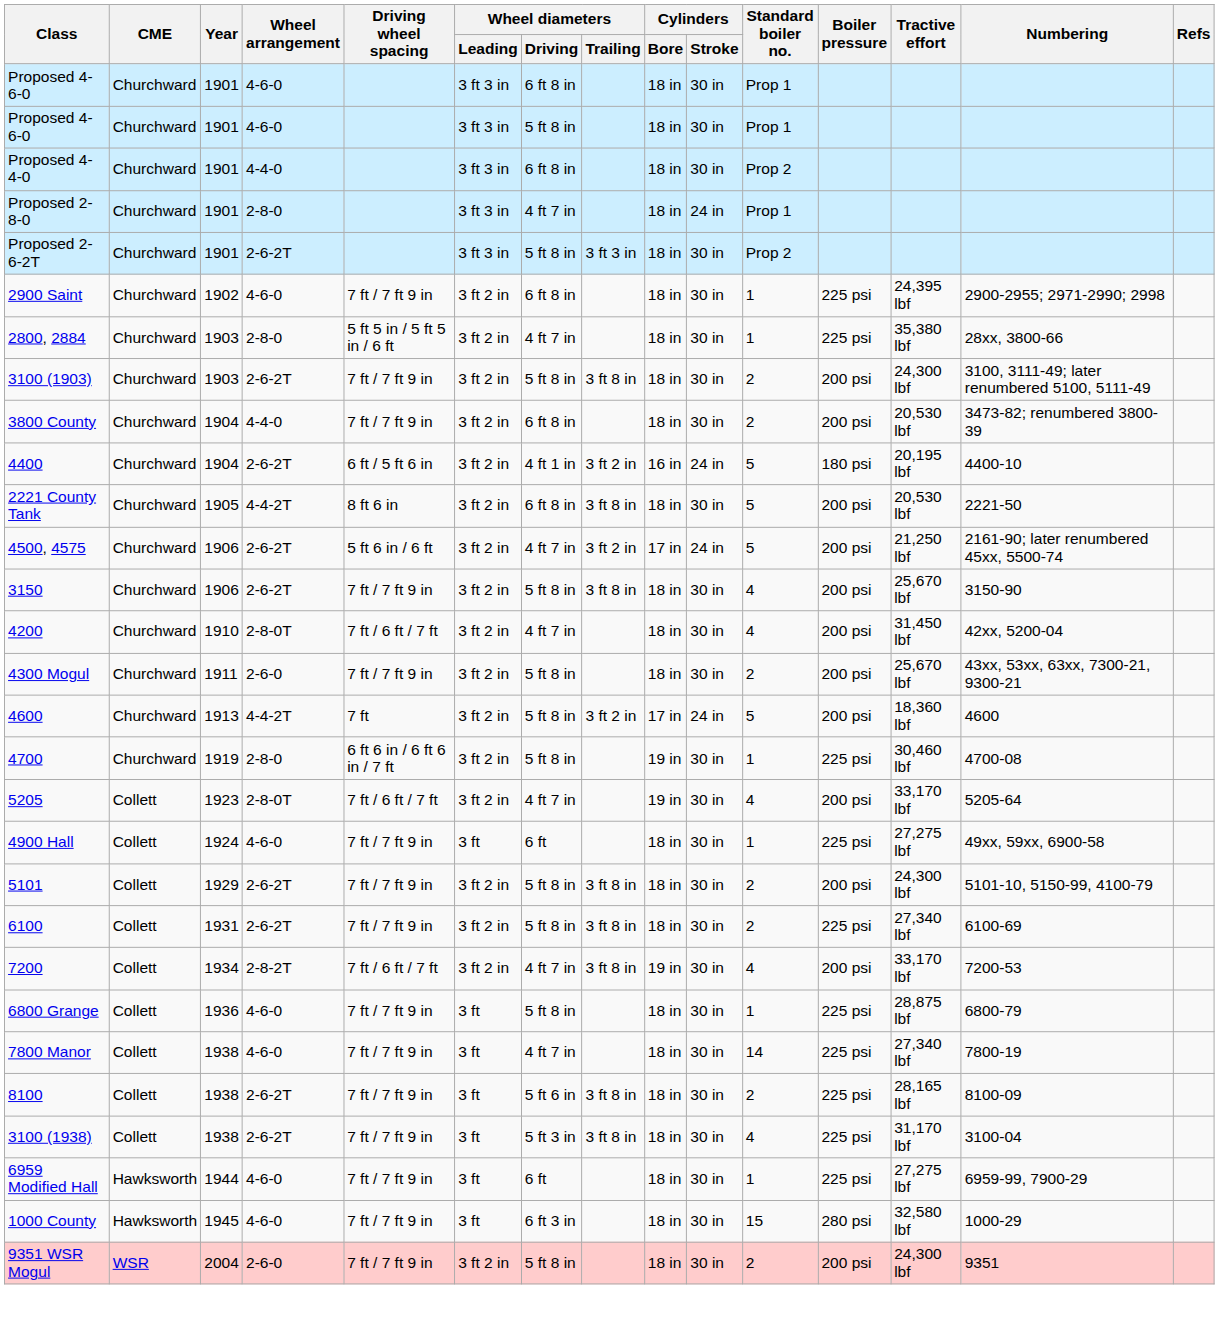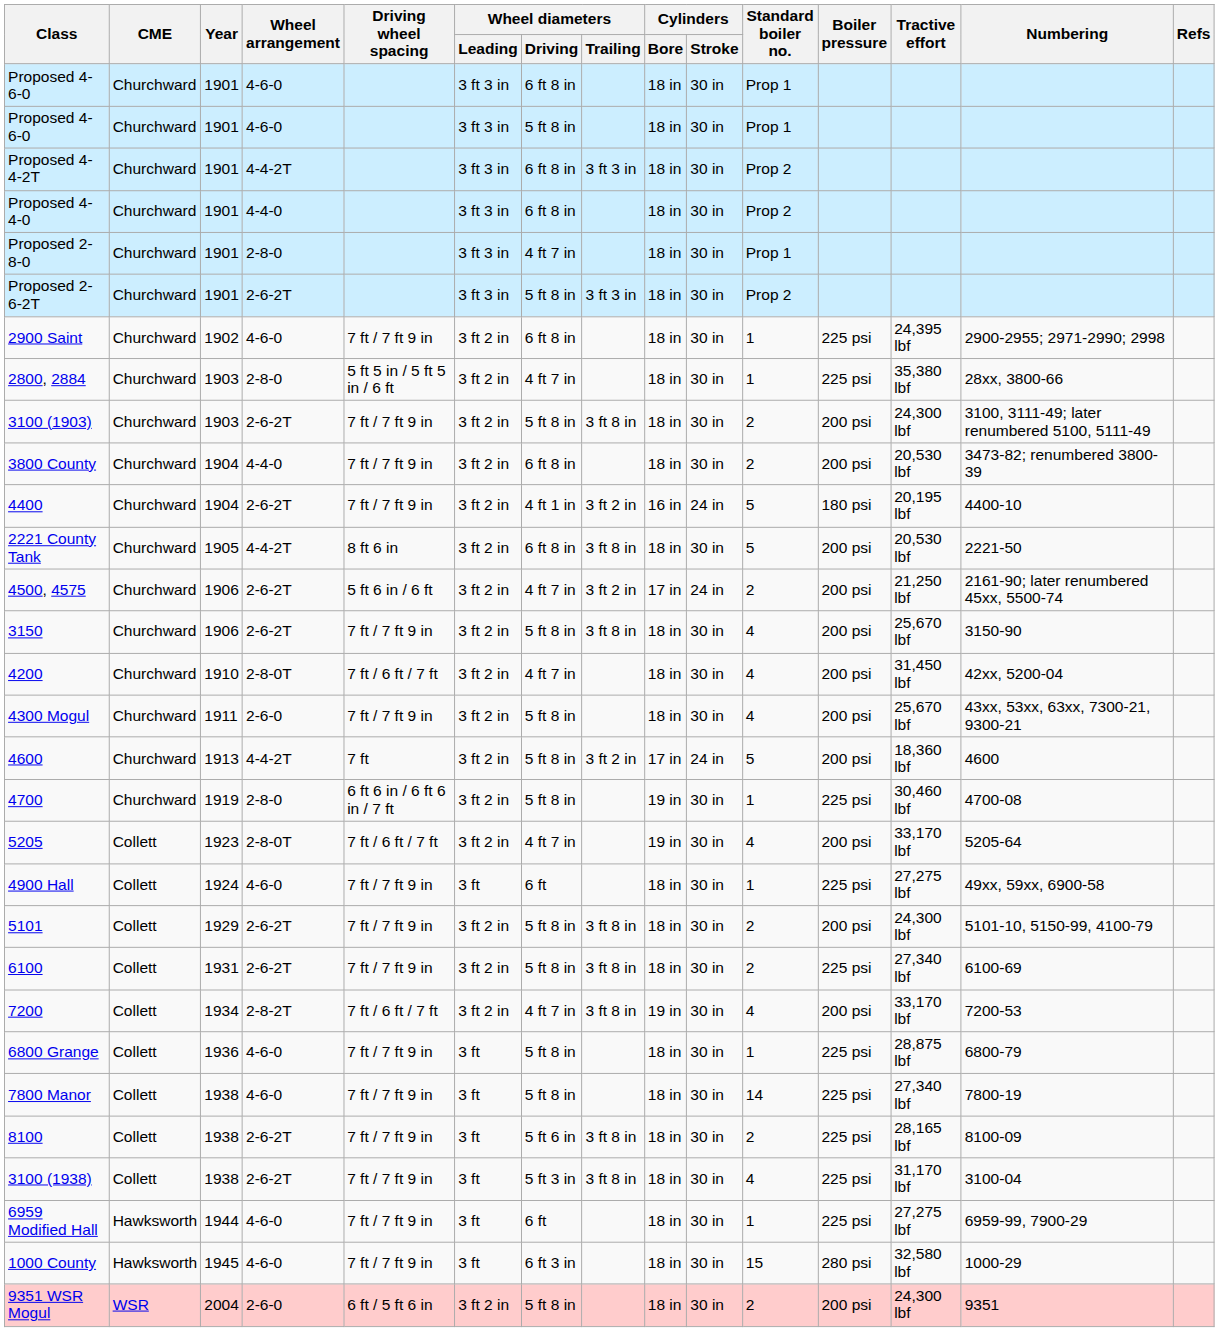 <table class="wikitable sortable">
 <tr>
 <th rowspan="2" data-sort-type=text>Class</th>
 <th rowspan="2">CME</th>
 <th rowspan="2">Year</th>
 <th rowspan="2">Wheel<br>arrangement</th>
 <th rowspan="2">Driving<br>wheel spacing</th>
 <th colspan="3">Wheel diameters</th>
 <th colspan="2">Cylinders</th>
 <th rowspan="2">Standard<br>boiler no.</th>
 <th rowspan="2">Boiler<br>pressure</th>
 <th rowspan="2">Tractive<br>effort</th>
 <th scope="col" class="unsortable" rowspan="2">Numbering</th>
 <th scope="col" class="unsortable" rowspan="2">Refs</th>
 </tr>
 <tr>
 <th>Leading</th>
 <th>Driving</th>
 <th>Trailing</th>
 <th>Bore</th>
 <th>Stroke</th>
 </tr>
 <tr style="background:#CCEEFF">
 <td data-sort-value="2900">Proposed 4-6-0</td>
 <td>Churchward</td>
 <td>1901</td>
 <td data-sort-value="6-4-0">4-6-0</td>
 <td></td>
 <td>3 ft 3 in</td>
 <td>6 ft 8 in</td>
 <td></td>
 <td data-sort-value=18>18 in</td>
 <td>30 in</td>
 <td>Prop 1</td>
 <td></td>
 <td></td>
 <td></td>
 <td></td>
 </tr>
 <tr style="background:#CCEEFF">
 <td data-sort-value="6800">Proposed 4-6-0</td>
 <td>Churchward</td>
 <td>1901</td>
 <td data-sort-value="6-4-0">4-6-0</td>
 <td></td>
 <td>3 ft 3 in</td>
 <td>5 ft 8 in</td>
 <td></td>
 <td data-sort-value=18>18 in</td>
 <td>30 in</td>
 <td>Prop 1</td>
 <td></td>
 <td></td>
 <td></td>
 <td></td>
 </tr>
 <tr style="background:#CCEEFF">
+<td data-sort-value="2221">Proposed 4-4-2T</td>
+<td>Churchward</td>
+<td>1901</td>
+<td data-sort-value="4-4-2T">4-4-2T</td>
+<td></td>
+<td>3 ft 3 in</td>
+<td>6 ft 8 in</td>
+<td>3 ft 3 in</td>
+<td data-sort-value=18>18 in</td>
+<td>30 in</td>
+<td>Prop 2</td>
+<td></td>
+<td></td>
+<td></td>
+<td></td>
+</tr>
+<tr style="background:#CCEEFF">
 <td data-sort-value="3800">Proposed 4-4-0</td>
 <td>Churchward</td>
 <td>1901</td>
 <td data-sort-value="4-4-0">4-4-0</td>
 <td></td>
 <td>3 ft 3 in</td>
 <td>6 ft 8 in</td>
 <td></td>
 <td data-sort-value=18>18 in</td>
 <td>30 in</td>
 <td>Prop 2</td>
 <td></td>
 <td></td>
 <td></td>
 <td></td>
 </tr>
 <tr style="background:#CCEEFF">
 <td data-sort-value="2800">Proposed 2-8-0</td>
 <td>Churchward</td>
 <td>1901</td>
 <td data-sort-value="8-2-0">2-8-0</td>
 <td></td>
 <td>3 ft 3 in</td>
 <td>4 ft 7 in</td>
 <td></td>
 <td data-sort-value=18>18 in</td>
-<td>24 in</td>
+<td>30 in</td>
 <td>Prop 1</td>
 <td></td>
 <td></td>
 <td></td>
 <td></td>
 </tr>
 <tr style="background:#CCEEFF">
 <td data-sort-value="3100 (1903)">Proposed 2-6-2T</td>
 <td>Churchward</td>
 <td>1901</td>
 <td data-sort-value="6-2-2T">2-6-2T</td>
 <td></td>
 <td>3 ft 3 in</td>
 <td>5 ft 8 in</td>
 <td>3 ft 3 in</td>
 <td data-sort-value=18>18 in</td>
 <td>30 in</td>
 <td>Prop 2</td>
 <td></td>
 <td></td>
 <td></td>
 <td></td>
 </tr>
 <tr>
 <td><a href='#'>2900 Saint</a></td>
 <td>Churchward</td>
 <td>1902</td>
 <td data-sort-value="6-4-0">4-6-0</td>
 <td>7 ft / 7 ft 9 in</td>
 <td>3 ft 2 in</td>
 <td>6 ft 8 in</td>
 <td></td>
 <td data-sort-value=18.5>18 in</td>
 <td>30 in</td>
 <td>1</td>
 <td>225 psi</td>
 <td>24,395 lbf</td>
 <td>2900-2955; 2971-2990; 2998</td>
 <td></td>
 </tr>
 <tr>
 <td data-sort-value="2800"><a href='#'>2800</a>, <a href='#'>2884</a></td>
 <td>Churchward</td>
 <td>1903</td>
 <td data-sort-value="8-2-0">2-8-0</td>
 <td>5 ft 5 in / 5 ft 5 in / 6 ft</td>
 <td>3 ft 2 in</td>
 <td>4 ft 7 in</td>
 <td></td>
 <td data-sort-value=18.5>18 in</td>
 <td>30 in</td>
 <td>1</td>
 <td>225 psi</td>
 <td>35,380 lbf</td>
 <td>28xx, 3800-66</td>
 <td></td>
 </tr>
 <tr>
 <td><a href='#'>3100 (1903)</a></td>
 <td>Churchward</td>
 <td>1903</td>
 <td data-sort-value="6-2-2T">2-6-2T</td>
 <td>7 ft / 7 ft 9 in</td>
 <td>3 ft 2 in</td>
 <td>5 ft 8 in</td>
 <td>3 ft 8 in</td>
 <td data-sort-value=18>18 in</td>
 <td>30 in</td>
 <td>2</td>
 <td>200 psi</td>
 <td>24,300 lbf</td>
 <td>3100, 3111-49; later renumbered 5100, 5111-49</td>
 <td></td>
 </tr>
 <tr>
 <td><a href='#'>3800 County</a></td>
 <td>Churchward</td>
 <td>1904</td>
 <td data-sort-value="4-4-0">4-4-0</td>
 <td>7 ft / 7 ft 9 in</td>
 <td>3 ft 2 in</td>
 <td>6 ft 8 in</td>
 <td></td>
 <td data-sort-value=18>18 in</td>
 <td>30 in</td>
 <td>2</td>
 <td>200 psi</td>
 <td>20,530 lbf</td>
 <td>3473-82; renumbered 3800-39</td>
 <td></td>
 </tr>
 <tr>
 <td><a href='#'>4400</a></td>
 <td>Churchward</td>
 <td>1904</td>
 <td data-sort-value="6-2-2T">2-6-2T</td>
-<td>6 ft / 5 ft 6 in</td>
+<td>7 ft / 7 ft 9 in</td>
 <td>3 ft 2 in</td>
 <td>4 ft 1 in</td>
 <td>3 ft 2 in</td>
 <td data-sort-value=16.5>16 in</td>
 <td>24 in</td>
 <td>5</td>
 <td>180 psi</td>
 <td>20,195 lbf</td>
 <td>4400-10</td>
 <td></td>
 </tr>
 <tr>
 <td><a href='#'>2221 County Tank</a></td>
 <td>Churchward</td>
 <td>1905</td>
 <td data-sort-value="4-4-2T">4-4-2T</td>
 <td>8 ft 6 in</td>
 <td>3 ft 2 in</td>
 <td>6 ft 8 in</td>
 <td>3 ft 8 in</td>
 <td data-sort-value=18>18 in</td>
 <td>30 in</td>
 <td>5</td>
 <td>200 psi</td>
 <td>20,530 lbf</td>
 <td>2221-50</td>
 <td></td>
 </tr>
 <tr>
 <td data-sort-value="4500"><a href='#'>4500</a>, <a href='#'>4575</a></td>
 <td>Churchward</td>
 <td>1906</td>
 <td data-sort-value="6-2-2T">2-6-2T</td>
 <td>5 ft 6 in / 6 ft</td>
 <td>3 ft 2 in</td>
 <td>4 ft 7 in</td>
 <td>3 ft 2 in</td>
 <td data-sort-value=17>17 in</td>
 <td>24 in</td>
-<td>5</td>
+<td>2</td>
 <td>200 psi</td>
 <td>21,250 lbf</td>
 <td>2161-90; later renumbered 45xx, 5500-74</td>
 <td></td>
 </tr>
 <tr>
 <td><a href='#'>3150</a></td>
 <td>Churchward</td>
 <td>1906</td>
 <td data-sort-value="6-2-2T">2-6-2T</td>
 <td>7 ft / 7 ft 9 in</td>
 <td>3 ft 2 in</td>
 <td>5 ft 8 in</td>
 <td>3 ft 8 in</td>
 <td data-sort-value=18.5>18 in</td>
 <td>30 in</td>
 <td>4</td>
 <td>200 psi</td>
 <td>25,670 lbf</td>
 <td>3150-90</td>
 <td></td>
 </tr>
 <tr>
 <td><a href='#'>4200</a></td>
 <td>Churchward</td>
 <td>1910</td>
 <td data-sort-value="8-2-0T">2-8-0T</td>
 <td>7 ft / 6 ft / 7 ft</td>
 <td>3 ft 2 in</td>
 <td>4 ft 7 in</td>
 <td></td>
 <td data-sort-value=18.5>18 in</td>
 <td>30 in</td>
 <td>4</td>
 <td>200 psi</td>
 <td>31,450 lbf</td>
 <td>42xx, 5200-04</td>
 <td></td>
 </tr>
 <tr>
 <td><a href='#'>4300 Mogul</a></td>
 <td>Churchward</td>
 <td>1911</td>
 <td data-sort-value="6-2-0">2-6-0</td>
 <td>7 ft / 7 ft 9 in</td>
 <td>3 ft 2 in</td>
 <td>5 ft 8 in</td>
 <td></td>
 <td data-sort-value=18.5>18 in</td>
 <td>30 in</td>
-<td>2</td>
+<td>4</td>
 <td>200 psi</td>
 <td>25,670 lbf</td>
 <td>43xx, 53xx, 63xx, 7300-21, 9300-21</td>
 <td></td>
 </tr>
 <tr>
 <td><a href='#'>4600</a></td>
 <td>Churchward</td>
 <td>1913</td>
 <td data-sort-value="4-4-2T">4-4-2T</td>
 <td>7 ft</td>
 <td>3 ft 2 in</td>
 <td>5 ft 8 in</td>
 <td>3 ft 2 in</td>
 <td data-sort-value=17>17 in</td>
 <td>24 in</td>
 <td>5</td>
 <td>200 psi</td>
 <td>18,360 lbf</td>
 <td>4600</td>
 <td></td>
 </tr>
 <tr>
 <td><a href='#'>4700</a></td>
 <td>Churchward</td>
 <td>1919</td>
 <td data-sort-value="8-2-0">2-8-0</td>
 <td>6 ft 6 in / 6 ft 6 in / 7 ft</td>
 <td>3 ft 2 in</td>
 <td>5 ft 8 in</td>
 <td></td>
 <td data-sort-value=19>19 in</td>
 <td>30 in</td>
 <td>1</td>
 <td>225 psi</td>
 <td>30,460 lbf</td>
 <td>4700-08</td>
 <td></td>
 </tr>
 <tr>
 <td><a href='#'>5205</a></td>
 <td>Collett</td>
 <td>1923</td>
 <td data-sort-value="8-2-0T">2-8-0T</td>
 <td>7 ft / 6 ft / 7 ft</td>
 <td>3 ft 2 in</td>
 <td>4 ft 7 in</td>
 <td></td>
 <td data-sort-value=19>19 in</td>
 <td>30 in</td>
 <td>4</td>
 <td>200 psi</td>
 <td>33,170 lbf</td>
 <td>5205-64</td>
 <td></td>
 </tr>
 <tr>
 <td><a href='#'>4900 Hall</a></td>
 <td>Collett</td>
 <td>1924</td>
 <td data-sort-value="6-4-0">4-6-0</td>
 <td>7 ft / 7 ft 9 in</td>
 <td>3 ft</td>
 <td>6 ft</td>
 <td></td>
 <td data-sort-value=18.5>18 in</td>
 <td>30 in</td>
 <td>1</td>
 <td>225 psi</td>
 <td>27,275 lbf</td>
 <td>49xx, 59xx, 6900-58</td>
 <td></td>
 </tr>
 <tr>
 <td><a href='#'>5101</a></td>
 <td>Collett</td>
 <td>1929</td>
 <td data-sort-value="6-2-2T">2-6-2T</td>
 <td>7 ft / 7 ft 9 in</td>
 <td>3 ft 2 in</td>
 <td>5 ft 8 in</td>
 <td>3 ft 8 in</td>
 <td data-sort-value=18>18 in</td>
 <td>30 in</td>
 <td>2</td>
 <td>200 psi</td>
 <td>24,300 lbf</td>
 <td>5101-10, 5150-99, 4100-79</td>
 <td></td>
 </tr>
 <tr>
 <td><a href='#'>6100</a></td>
 <td>Collett</td>
 <td>1931</td>
 <td data-sort-value="6-2-2T">2-6-2T</td>
 <td>7 ft / 7 ft 9 in</td>
 <td>3 ft 2 in</td>
 <td>5 ft 8 in</td>
 <td>3 ft 8 in</td>
 <td data-sort-value=18>18 in</td>
 <td>30 in</td>
 <td>2</td>
 <td>225 psi</td>
 <td>27,340 lbf</td>
 <td>6100-69</td>
 <td></td>
 </tr>
 <tr>
 <td><a href='#'>7200</a></td>
 <td>Collett</td>
 <td>1934</td>
 <td data-sort-value="8-2-2T">2-8-2T</td>
 <td>7 ft / 6 ft / 7 ft</td>
 <td>3 ft 2 in</td>
 <td>4 ft 7 in</td>
 <td>3 ft 8 in</td>
 <td data-sort-value=19>19 in</td>
 <td>30 in</td>
 <td>4</td>
 <td>200 psi</td>
 <td>33,170 lbf</td>
 <td>7200-53</td>
 <td></td>
 </tr>
 <tr>
 <td><a href='#'>6800 Grange</a></td>
 <td>Collett</td>
 <td>1936</td>
 <td data-sort-value="6-4-0">4-6-0</td>
 <td>7 ft / 7 ft 9 in</td>
 <td>3 ft</td>
 <td>5 ft 8 in</td>
 <td></td>
 <td data-sort-value=18.5>18 in</td>
 <td>30 in</td>
 <td>1</td>
 <td>225 psi</td>
 <td>28,875 lbf</td>
 <td>6800-79</td>
 <td></td>
 </tr>
 <tr>
 <td><a href='#'>7800 Manor</a></td>
 <td>Collett</td>
 <td>1938</td>
 <td data-sort-value="6-4-0">4-6-0</td>
 <td>7 ft / 7 ft 9 in</td>
 <td>3 ft</td>
-<td>4 ft 7 in</td>
+<td>5 ft 8 in</td>
 <td></td>
 <td data-sort-value=18>18 in</td>
 <td>30 in</td>
 <td>14</td>
 <td>225 psi</td>
 <td>27,340 lbf</td>
 <td>7800-19</td>
 <td></td>
 </tr>
 <tr>
 <td><a href='#'>8100</a></td>
 <td>Collett</td>
 <td>1938</td>
 <td data-sort-value="6-2-2T">2-6-2T</td>
 <td>7 ft / 7 ft 9 in</td>
 <td>3 ft</td>
 <td>5 ft 6 in</td>
 <td>3 ft 8 in</td>
 <td data-sort-value=18>18 in</td>
 <td>30 in</td>
 <td>2</td>
 <td>225 psi</td>
 <td>28,165 lbf</td>
 <td>8100-09</td>
 <td></td>
 </tr>
 <tr>
 <td><a href='#'>3100 (1938)</a></td>
 <td>Collett</td>
 <td>1938</td>
 <td data-sort-value="6-2-2T">2-6-2T</td>
 <td>7 ft / 7 ft 9 in</td>
 <td>3 ft</td>
 <td>5 ft 3 in</td>
 <td>3 ft 8 in</td>
 <td data-sort-value=18.5>18 in</td>
 <td>30 in</td>
 <td>4</td>
 <td>225 psi</td>
 <td>31,170 lbf</td>
 <td>3100-04</td>
 <td></td>
 </tr>
 <tr>
 <td><a href='#'>6959 Modified Hall</a></td>
 <td>Hawksworth</td>
 <td>1944</td>
 <td data-sort-value="6-4-0">4-6-0</td>
 <td>7 ft / 7 ft 9 in</td>
 <td>3 ft</td>
 <td>6 ft</td>
 <td></td>
 <td data-sort-value=18.5>18 in</td>
 <td>30 in</td>
 <td>1</td>
 <td>225 psi</td>
 <td>27,275 lbf</td>
 <td>6959-99, 7900-29</td>
 <td></td>
 </tr>
 <tr>
 <td><a href='#'>1000 County</a></td>
 <td>Hawksworth</td>
 <td>1945</td>
 <td data-sort-value="6-4-0">4-6-0</td>
 <td>7 ft / 7 ft 9 in</td>
 <td>3 ft</td>
 <td>6 ft 3 in</td>
 <td></td>
 <td data-sort-value=18.5>18 in</td>
 <td>30 in</td>
 <td>15</td>
 <td>280 psi</td>
 <td>32,580 lbf</td>
 <td>1000-29</td>
 <td></td>
 </tr>
 <tr style="background:#FFCCCC">
 <td data-sort-value="4300 Mogul"><a href='#'>9351 WSR Mogul</a></td>
 <td><a href='#'>WSR</a></td>
 <td>2004</td>
 <td data-sort-value="6-2-0">2-6-0</td>
-<td>7 ft / 7 ft 9 in</td>
+<td>6 ft / 5 ft 6 in</td>
 <td>3 ft 2 in</td>
 <td>5 ft 8 in</td>
 <td></td>
 <td data-sort-value=18>18 in</td>
 <td>30 in</td>
 <td>2</td>
 <td>200 psi</td>
 <td>24,300 lbf</td>
 <td>9351</td>
 <td></td>
 </tr>
 </table>
